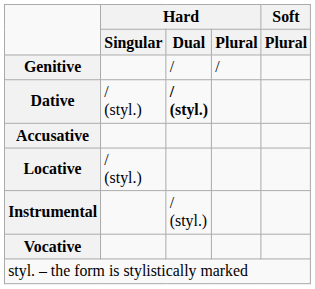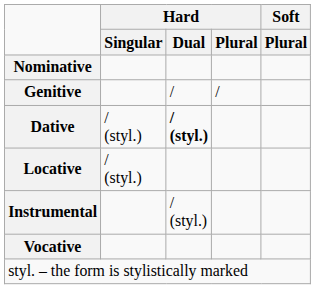 <table class="wikitable">
 <tr>
 <td rowspan="2"></td>
 <th colspan="3">Hard</th>
 <th>Soft</th>
 </tr>
 <tr>
 <th>Singular</th>
 <th>Dual</th>
 <th>Plural</th>
 <th>Plural</th>
 </tr>
 <tr>
+<th>Nominative</th>
+<td></td>
+<td></td>
+<td></td>
+<td></td>
+</tr>
+<tr>
 <th>Genitive</th>
 <td></td>
 <td> / </td>
 <td> / </td>
 <td></td>
 </tr>
 <tr>
 <th>Dative</th>
 <td> /<br> (styl.)</td>
 <td><strong> /<br> (styl.)</strong></td>
-<td></td>
-<td></td>
-</tr>
-<tr>
-<th>Accusative</th>
-<td></td>
-<td></td>
 <td></td>
 <td></td>
 </tr>
 <tr>
 <th>Locative</th>
 <td> /<br> (styl.)</td>
 <td></td>
 <td></td>
 <td></td>
 </tr>
 <tr>
 <th>Instrumental</th>
 <td></td>
 <td> /<br> (styl.)</td>
 <td></td>
 <td></td>
 </tr>
 <tr>
 <th>Vocative</th>
 <td></td>
 <td></td>
 <td></td>
 <td></td>
 </tr>
 <tr>
 <td colspan="5">styl. – the form is stylistically marked</td>
 </tr>
 </table>
